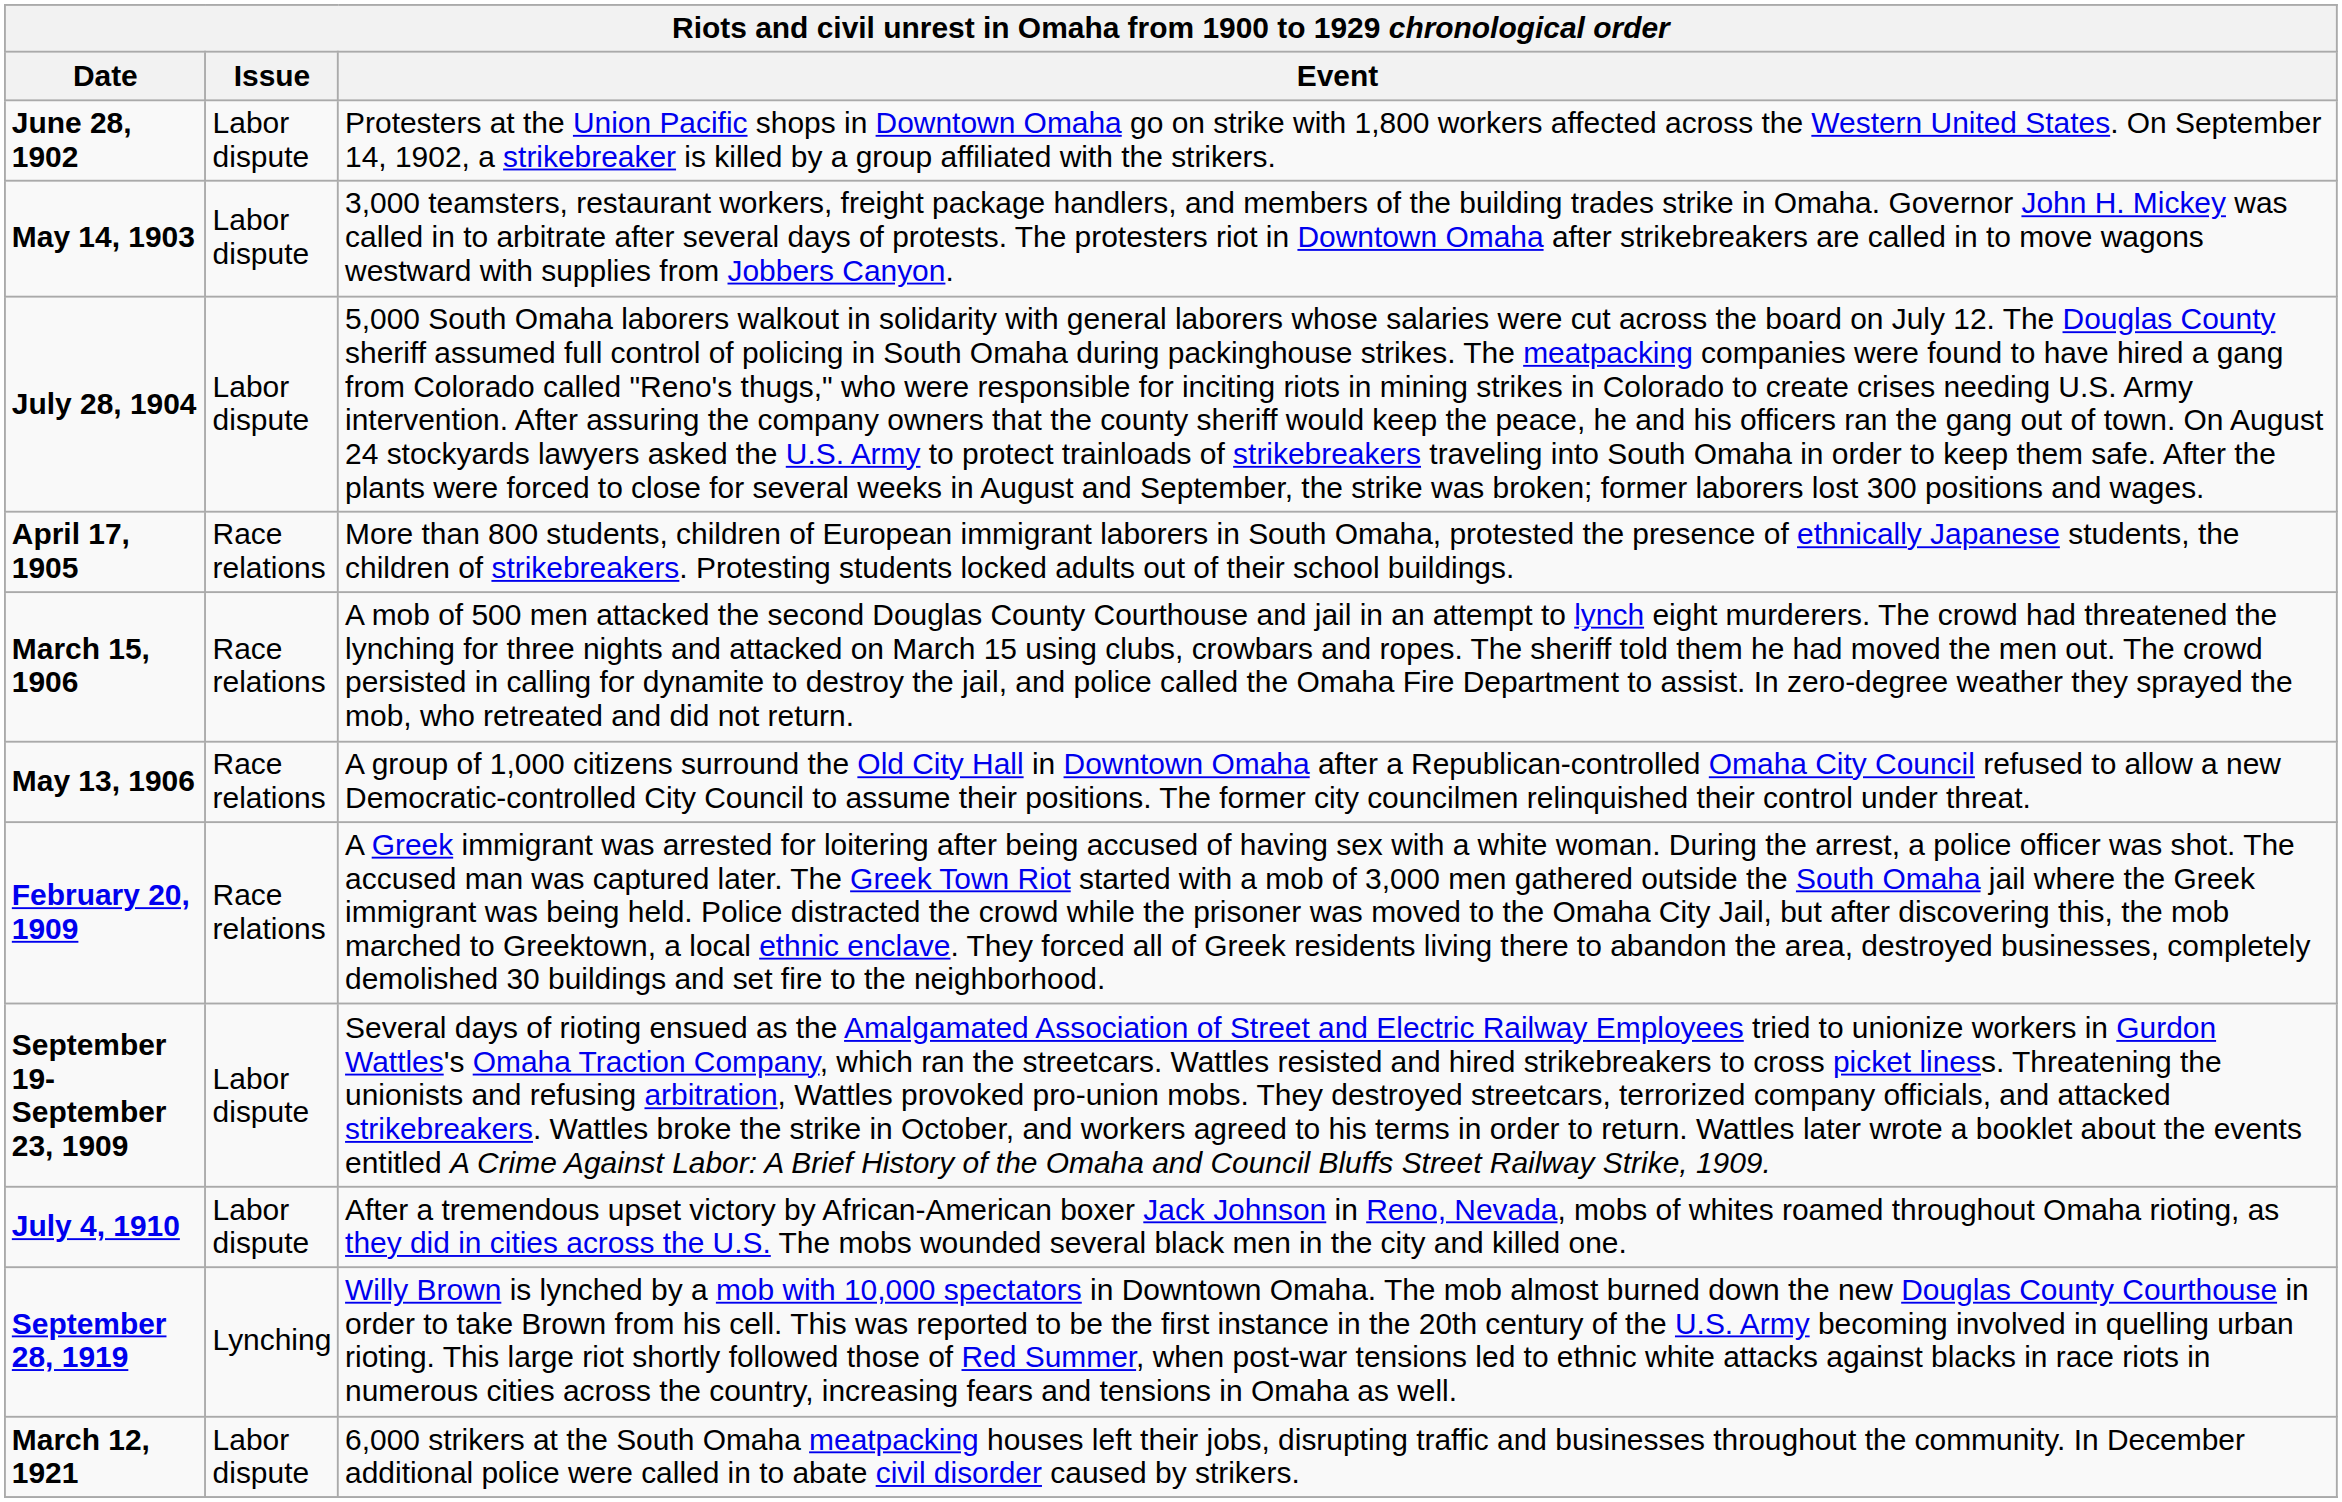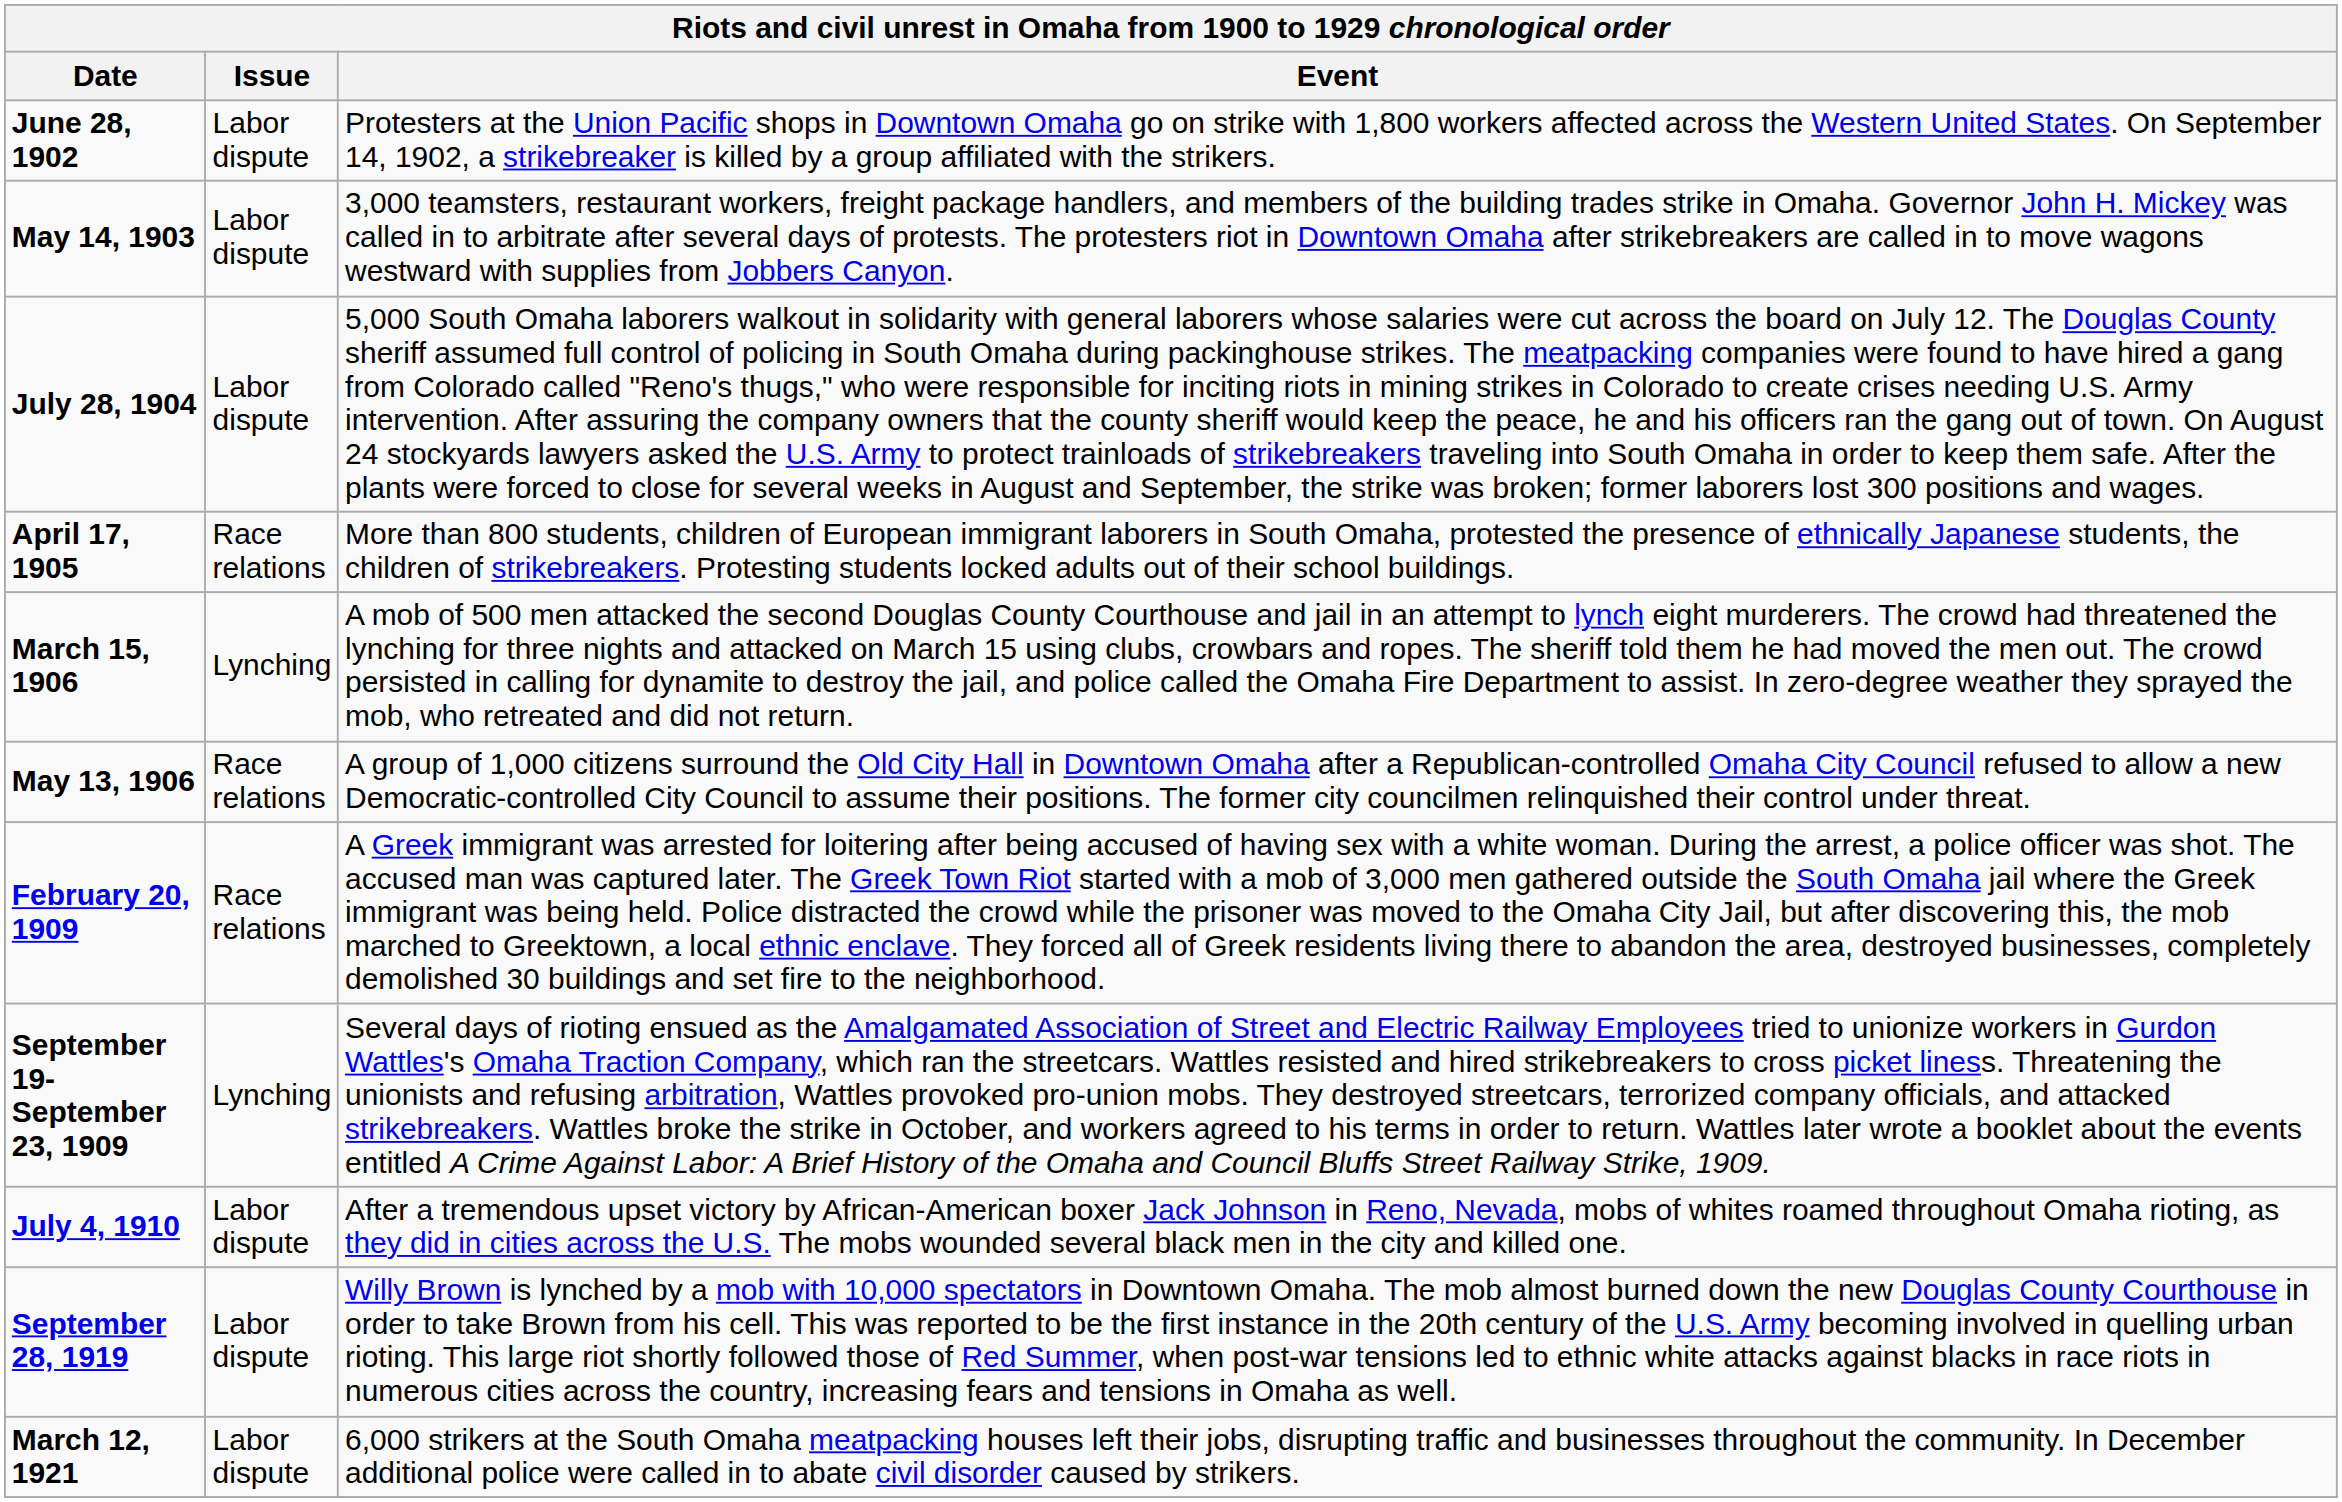 <table class="wikitable">
 <tr>
 <th align="center" colspan="6"><strong>Riots and civil unrest in Omaha from 1900 to 1929</strong> <em>chronological order</em></th>
 </tr>
 <tr>
 <th scope="col" width="100">Date</th>
 <th scope="col" width="50">Issue</th>
 <th scope="col">Event</th>
 </tr>
 <tr>
 <td><strong>June 28, 1902</strong></td>
 <td>Labor dispute</td>
 <td>Protesters at the <a href='#'>Union Pacific</a> shops in <a href='#'>Downtown Omaha</a> go on strike with 1,800 workers affected across the <a href='#'>Western United States</a>. On September 14, 1902, a <a href='#'>strikebreaker</a> is killed by a group affiliated with the strikers.</td>
 </tr>
 <tr>
 <td><strong>May 14, 1903</strong></td>
 <td>Labor dispute</td>
 <td>3,000 teamsters, restaurant workers, freight package handlers, and members of the building trades strike in Omaha. Governor <a href='#'>John H. Mickey</a> was called in to arbitrate after several days of protests. The protesters riot in <a href='#'>Downtown Omaha</a> after strikebreakers are called in to move wagons westward with supplies from <a href='#'>Jobbers Canyon</a>.</td>
 </tr>
 <tr>
 <td><strong>July 28, 1904</strong></td>
 <td>Labor dispute</td>
 <td>5,000 South Omaha laborers walkout in solidarity with general laborers whose salaries were cut across the board on July 12. The <a href='#'>Douglas County</a> sheriff assumed full control of policing in South Omaha during packinghouse strikes. The <a href='#'>meatpacking</a> companies were found to have hired a gang from Colorado called "Reno's thugs," who were responsible for inciting riots in mining strikes in Colorado to create crises needing U.S. Army intervention. After assuring the company owners that the county sheriff would keep the peace, he and his officers ran the gang out of town. On August 24 stockyards lawyers asked the <a href='#'>U.S. Army</a> to protect trainloads of <a href='#'>strikebreakers</a> traveling into South Omaha in order to keep them safe. After the plants were forced to close for several weeks in August and September, the strike was broken; former laborers lost 300 positions and wages.</td>
 </tr>
 <tr>
 <td><strong>April 17, 1905</strong></td>
 <td>Race relations</td>
 <td>More than 800 students, children of European immigrant laborers in South Omaha, protested the presence of <a href='#'>ethnically Japanese</a> students, the children of <a href='#'>strikebreakers</a>. Protesting students locked adults out of their school buildings.</td>
 </tr>
 <tr>
 <td><strong>March 15, 1906</strong></td>
-<td>Race relations</td>
+<td>Lynching</td>
 <td>A mob of 500 men attacked the second Douglas County Courthouse and jail in an attempt to <a href='#'>lynch</a> eight murderers. The crowd had threatened the lynching for three nights and attacked on March 15 using clubs, crowbars and ropes. The sheriff told them he had moved the men out. The crowd persisted in calling for dynamite to destroy the jail, and police called the Omaha Fire Department to assist. In zero-degree weather they sprayed the mob, who retreated and did not return.</td>
 </tr>
 <tr>
 <td><strong>May 13, 1906</strong></td>
 <td>Race relations</td>
 <td>A group of 1,000 citizens surround the <a href='#'>Old City Hall</a> in <a href='#'>Downtown Omaha</a> after a Republican-controlled <a href='#'>Omaha City Council</a> refused to allow a new Democratic-controlled City Council to assume their positions. The former city councilmen relinquished their control under threat.</td>
 </tr>
 <tr>
 <td><strong><a href='#'>February 20, 1909</a></strong></td>
 <td>Race relations</td>
 <td>A <a href='#'>Greek</a> immigrant was arrested for loitering after being accused of having sex with a white woman. During the arrest, a police officer was shot. The accused man was captured later. The <a href='#'>Greek Town Riot</a> started with a mob of 3,000 men gathered outside the <a href='#'>South Omaha</a> jail where the Greek immigrant was being held. Police distracted the crowd while the prisoner was moved to the Omaha City Jail, but after discovering this, the mob marched to Greektown, a local <a href='#'>ethnic enclave</a>. They forced all of Greek residents living there to abandon the area, destroyed businesses, completely demolished 30 buildings and set fire to the neighborhood.</td>
 </tr>
 <tr>
 <td><strong>September 19-<br>September 23, 1909</strong></td>
-<td>Labor dispute</td>
+<td>Lynching</td>
 <td>Several days of rioting ensued as the <a href='#'>Amalgamated Association of Street and Electric Railway Employees</a> tried to unionize workers in <a href='#'>Gurdon Wattles</a>'s <a href='#'>Omaha Traction Company</a>, which ran the streetcars. Wattles resisted and hired strikebreakers to cross <a href='#'>picket lines</a>s. Threatening the unionists and refusing <a href='#'>arbitration</a>, Wattles provoked pro-union mobs. They destroyed streetcars, terrorized company officials, and attacked <a href='#'>strikebreakers</a>. Wattles broke the strike in October, and workers agreed to his terms in order to return. Wattles later wrote a booklet about the events entitled <em>A Crime Against Labor: A Brief History of the Omaha and Council Bluffs Street Railway Strike, 1909.</em></td>
 </tr>
 <tr>
 <td><strong><a href='#'>July 4, 1910</a></strong></td>
 <td>Labor dispute</td>
 <td>After a tremendous upset victory by African-American boxer <a href='#'>Jack Johnson</a> in <a href='#'>Reno, Nevada</a>, mobs of whites roamed throughout Omaha rioting, as <a href='#'>they did in cities across the U.S.</a> The mobs wounded several black men in the city and killed one.</td>
 </tr>
 <tr>
 <td><strong><a href='#'>September 28, 1919</a></strong></td>
-<td>Lynching</td>
+<td>Labor dispute</td>
 <td><a href='#'>Willy Brown</a> is lynched by a <a href='#'>mob with 10,000 spectators</a> in Downtown Omaha. The mob almost burned down the new <a href='#'>Douglas County Courthouse</a> in order to take Brown from his cell. This was reported to be the first instance in the 20th century of the <a href='#'>U.S. Army</a> becoming involved in quelling urban rioting. This large riot shortly followed those of <a href='#'>Red Summer</a>, when post-war tensions led to ethnic white attacks against blacks in race riots in numerous cities across the country, increasing fears and tensions in Omaha as well.</td>
 </tr>
 <tr>
 <td><strong>March 12, 1921</strong></td>
 <td>Labor dispute</td>
 <td>6,000 strikers at the South Omaha <a href='#'>meatpacking</a> houses left their jobs, disrupting traffic and businesses throughout the community. In December additional police were called in to abate <a href='#'>civil disorder</a> caused by strikers.</td>
 </tr>
 <tr>
 </tr>
 </table>
